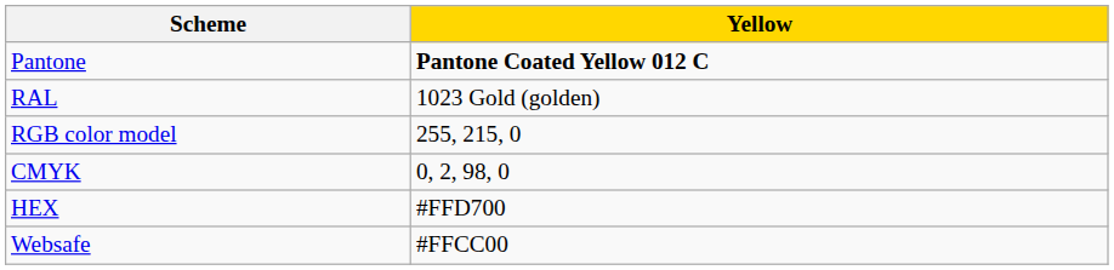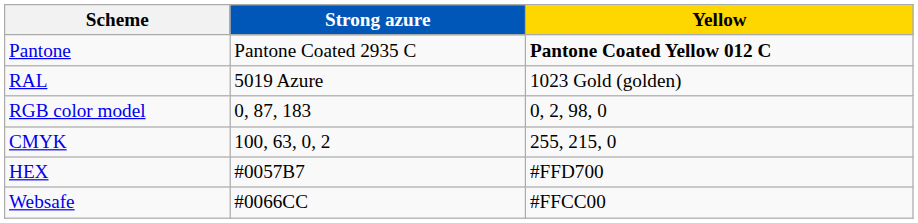 <table class="wikitable" style="width:60%; background:#F9F9F9; border:1px solid #AA; border-collapse:collapse; white-space:nowrap; text-align:left;" cellspacing="0" cellpadding="2" border="1">
 <tr style="text-align: center; background: #eee">
 <th>Scheme</th>
+<th style="background:#0057B7;color:white">Strong azure</th>
 <th style="background:#FFD700;">Yellow</th>
 </tr>
 <tr>
 <td><a href='#'>Pantone</a></td>
+<td>Pantone Coated 2935 C</td>
 <td><strong>Pantone Coated Yellow 012 C</strong></td>
 </tr>
 <tr>
 <td><a href='#'>RAL</a></td>
+<td>5019 Azure</td>
 <td>1023 Gold (golden)</td>
 </tr>
 <tr>
 <td><a href='#'>RGB color model</a></td>
+<td>0, 87, 183</td>
+<td>0, 2, 98, 0</td>
+</tr>
+<tr>
+<td><a href='#'>CMYK</a></td>
+<td>100, 63, 0, 2</td>
 <td>255, 215, 0</td>
 </tr>
 <tr>
-<td><a href='#'>CMYK</a></td>
-<td>0, 2, 98, 0</td>
-</tr>
-<tr>
 <td><a href='#'>HEX</a></td>
+<td>#0057B7</td>
 <td>#FFD700</td>
 </tr>
 <tr>
 <td><a href='#'>Websafe</a></td>
+<td>#0066CC</td>
 <td>#FFCC00</td>
 </tr>
 </table>
